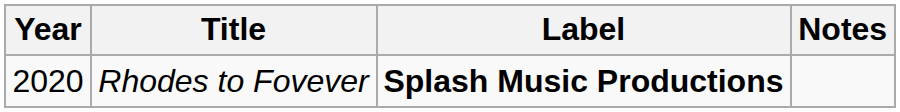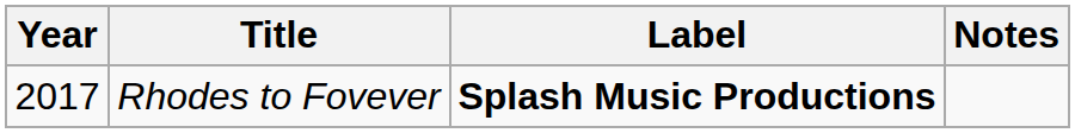 <table class="wikitable">
 <tr>
 <th>Year</th>
 <th>Title</th>
 <th>Label</th>
 <th>Notes</th>
 </tr>
 <tr>
-<td>2020</td>
+<td>2017</td>
 <td><em>Rhodes to Fovever</em></td>
 <td><strong>Splash Music Productions</strong></td>
 <td></td>
 </tr>
 <tr>
 </tr>
 </table>
